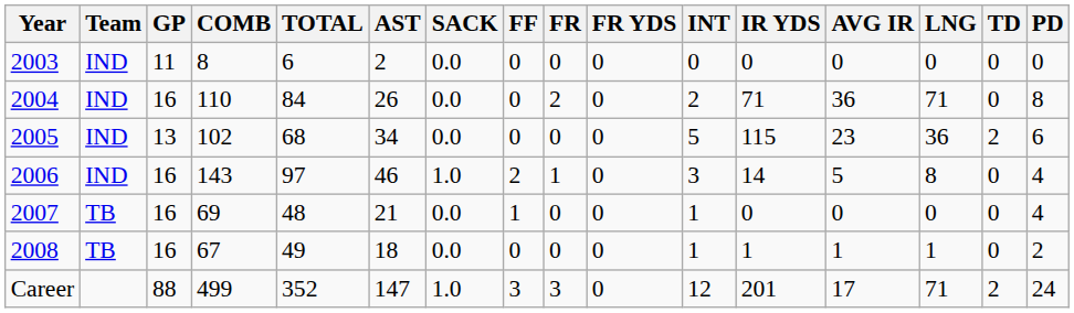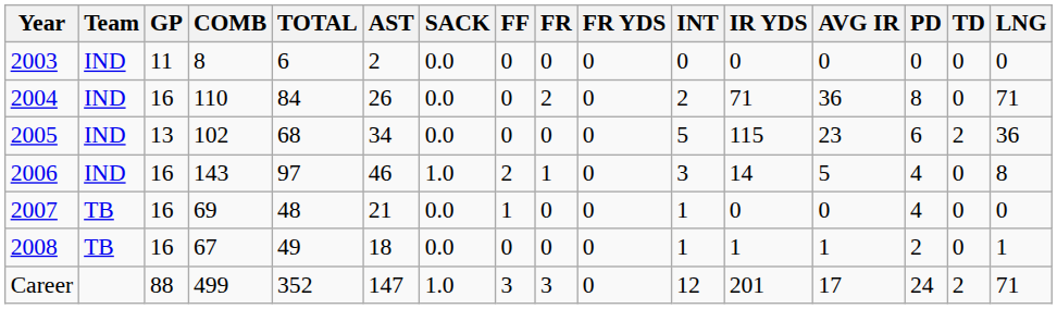 <table class="wikitable">
 <tr>
 <th>Year</th>
 <th>Team</th>
 <th>GP</th>
 <th>COMB</th>
 <th>TOTAL</th>
 <th>AST</th>
 <th>SACK</th>
 <th>FF</th>
 <th>FR</th>
 <th>FR YDS</th>
 <th>INT</th>
 <th>IR YDS</th>
 <th>AVG IR</th>
+<th>PD</th>
+<th>TD</th>
 <th>LNG</th>
-<th>TD</th>
-<th>PD</th>
 </tr>
 <tr>
 <td><a href='#'>2003</a></td>
 <td><a href='#'>IND</a></td>
 <td>11</td>
 <td>8</td>
 <td>6</td>
 <td>2</td>
 <td>0.0</td>
 <td>0</td>
 <td>0</td>
 <td>0</td>
 <td>0</td>
 <td>0</td>
 <td>0</td>
 <td>0</td>
 <td>0</td>
 <td>0</td>
 </tr>
 <tr>
 <td><a href='#'>2004</a></td>
 <td><a href='#'>IND</a></td>
 <td>16</td>
 <td>110</td>
 <td>84</td>
 <td>26</td>
 <td>0.0</td>
 <td>0</td>
 <td>2</td>
 <td>0</td>
 <td>2</td>
 <td>71</td>
 <td>36</td>
+<td>8</td>
+<td>0</td>
 <td>71</td>
-<td>0</td>
-<td>8</td>
 </tr>
 <tr>
 <td><a href='#'>2005</a></td>
 <td><a href='#'>IND</a></td>
 <td>13</td>
 <td>102</td>
 <td>68</td>
 <td>34</td>
 <td>0.0</td>
 <td>0</td>
 <td>0</td>
 <td>0</td>
 <td>5</td>
 <td>115</td>
 <td>23</td>
+<td>6</td>
+<td>2</td>
 <td>36</td>
-<td>2</td>
-<td>6</td>
 </tr>
 <tr>
 <td><a href='#'>2006</a></td>
 <td><a href='#'>IND</a></td>
 <td>16</td>
 <td>143</td>
 <td>97</td>
 <td>46</td>
 <td>1.0</td>
 <td>2</td>
 <td>1</td>
 <td>0</td>
 <td>3</td>
 <td>14</td>
 <td>5</td>
+<td>4</td>
+<td>0</td>
 <td>8</td>
-<td>0</td>
-<td>4</td>
 </tr>
 <tr>
 <td><a href='#'>2007</a></td>
 <td><a href='#'>TB</a></td>
 <td>16</td>
 <td>69</td>
 <td>48</td>
 <td>21</td>
 <td>0.0</td>
 <td>1</td>
 <td>0</td>
 <td>0</td>
 <td>1</td>
 <td>0</td>
 <td>0</td>
+<td>4</td>
 <td>0</td>
 <td>0</td>
-<td>4</td>
 </tr>
 <tr>
 <td><a href='#'>2008</a></td>
 <td><a href='#'>TB</a></td>
 <td>16</td>
 <td>67</td>
 <td>49</td>
 <td>18</td>
 <td>0.0</td>
 <td>0</td>
 <td>0</td>
 <td>0</td>
 <td>1</td>
 <td>1</td>
 <td>1</td>
+<td>2</td>
+<td>0</td>
 <td>1</td>
-<td>0</td>
-<td>2</td>
 </tr>
 <tr>
 <td>Career</td>
 <td></td>
 <td>88</td>
 <td>499</td>
 <td>352</td>
 <td>147</td>
 <td>1.0</td>
 <td>3</td>
 <td>3</td>
 <td>0</td>
 <td>12</td>
 <td>201</td>
 <td>17</td>
+<td>24</td>
+<td>2</td>
 <td>71</td>
-<td>2</td>
-<td>24</td>
 </tr>
 </table>
